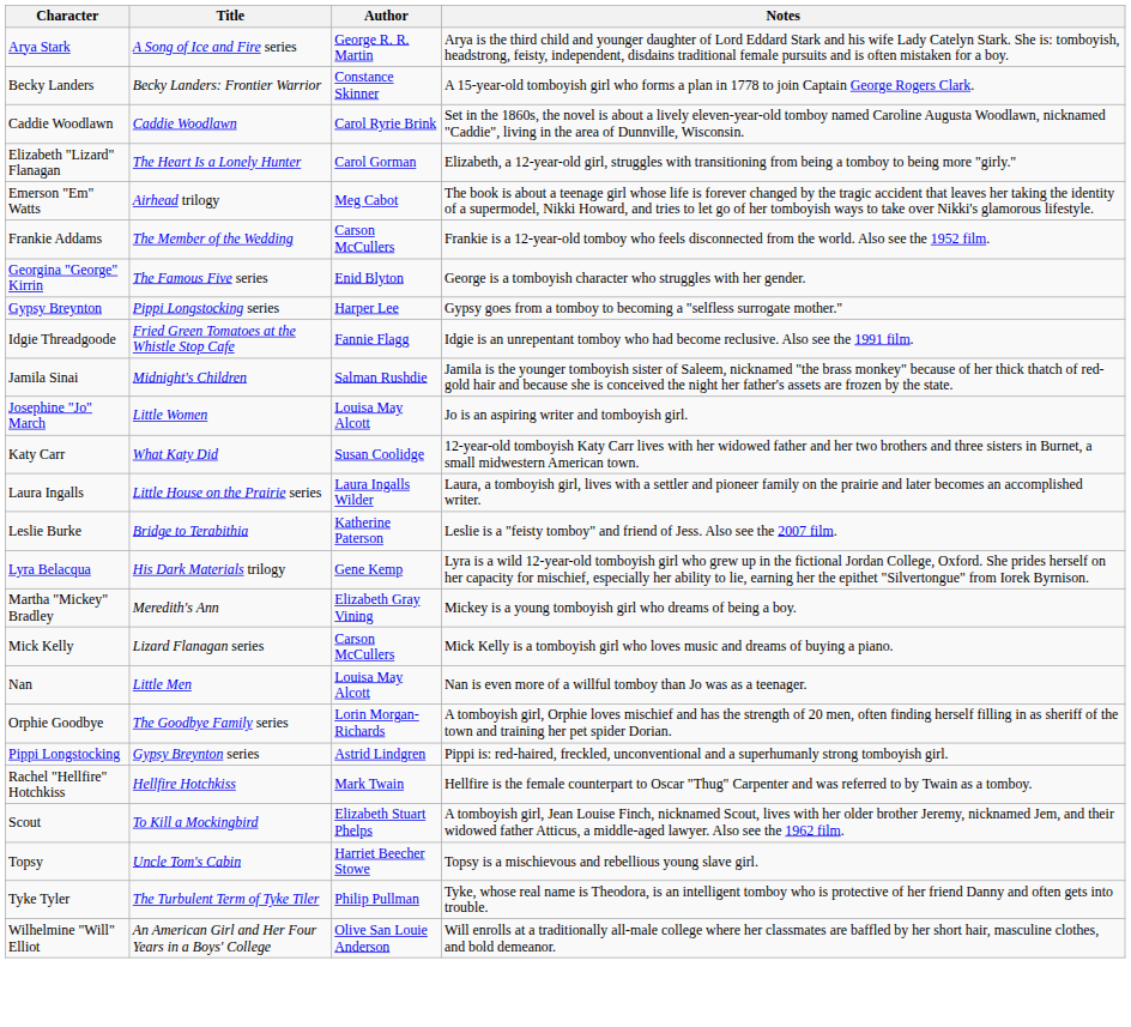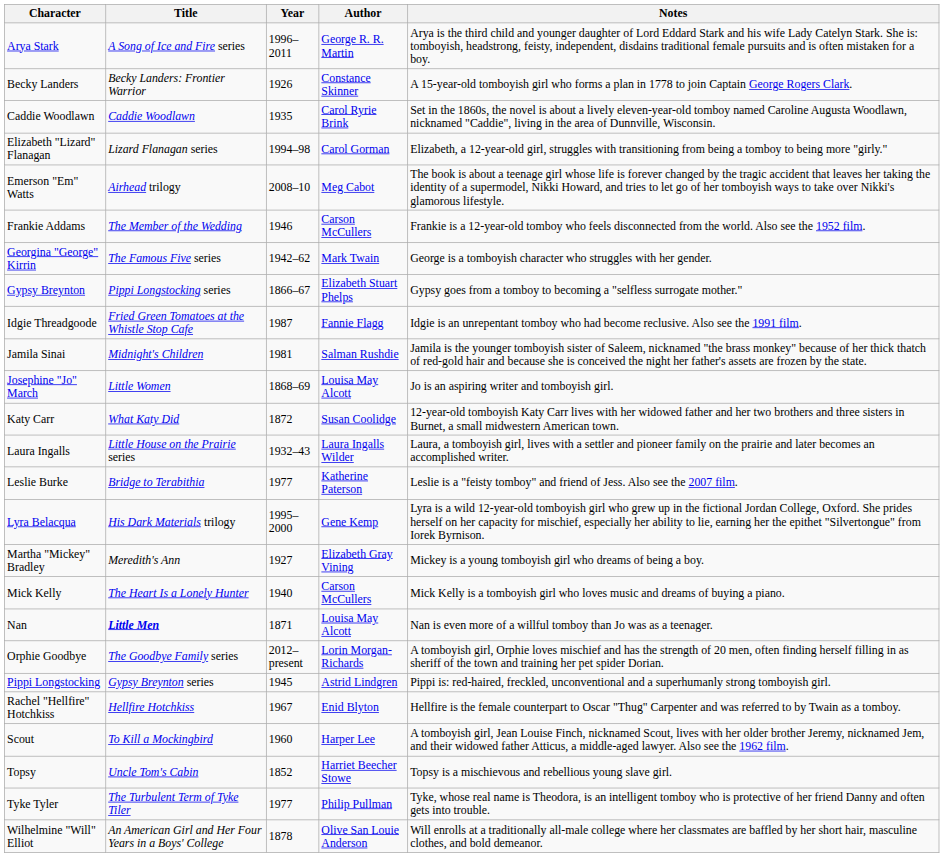 <table class="wikitable sortable" style="width:100%">
 <tr>
 <th>Character</th>
 <th>Title</th>
+<th>Year</th>
 <th>Author</th>
 <th>Notes</th>
 </tr>
 <tr>
 <td><a href='#'>Arya Stark</a></td>
 <td data-sort-value="Song of Ice and Fire"><em><a href='#'>A Song of Ice and Fire</a></em> series</td>
+<td data-sort-value="1996">1996–2011</td>
 <td><a href='#'>George R. R. Martin</a></td>
 <td>Arya is the third child and younger daughter of Lord Eddard Stark and his wife Lady Catelyn Stark. She is: tomboyish, headstrong, feisty, independent, disdains traditional female pursuits and is often mistaken for a boy.</td>
 </tr>
 <tr>
 <td>Becky Landers</td>
 <td><em>Becky Landers: Frontier Warrior</em></td>
+<td>1926</td>
 <td><a href='#'>Constance Skinner</a></td>
 <td>A 15-year-old tomboyish girl who forms a plan in 1778 to join Captain <a href='#'>George Rogers Clark</a>.</td>
 </tr>
 <tr>
 <td>Caddie Woodlawn</td>
 <td><em><a href='#'>Caddie Woodlawn</a></em></td>
+<td>1935</td>
 <td><a href='#'>Carol Ryrie Brink</a></td>
 <td>Set in the 1860s, the novel is about a lively eleven-year-old tomboy named Caroline Augusta Woodlawn, nicknamed "Caddie", living in the area of Dunnville, Wisconsin.</td>
 </tr>
 <tr>
 <td>Elizabeth "Lizard" Flanagan</td>
-<td data-sort-value="Heart Is a Lonely Hunter"><em><a href='#'>The Heart Is a Lonely Hunter</a></em></td>
+<td><em>Lizard Flanagan</em> series</td>
+<td data-sort-value="1994">1994–98</td>
 <td><a href='#'>Carol Gorman</a></td>
 <td>Elizabeth, a 12-year-old girl, struggles with transitioning from being a tomboy to being more "girly."</td>
 </tr>
 <tr>
 <td>Emerson "Em" Watts</td>
 <td><em><a href='#'>Airhead</a></em> trilogy</td>
+<td data-sort-value="2008">2008–10</td>
 <td><a href='#'>Meg Cabot</a></td>
 <td>The book is about a teenage girl whose life is forever changed by the tragic accident that leaves her taking the identity of a supermodel, Nikki Howard, and tries to let go of her tomboyish ways to take over Nikki's glamorous lifestyle.</td>
 </tr>
 <tr>
 <td>Frankie Addams</td>
 <td data-sort-value="Member of the Wedding"><em><a href='#'>The Member of the Wedding</a></em></td>
+<td>1946</td>
 <td><a href='#'>Carson McCullers</a></td>
 <td>Frankie is a 12-year-old tomboy who feels disconnected from the world. Also see the <a href='#'>1952 film</a>.</td>
 </tr>
 <tr>
 <td><a href='#'>Georgina "George" Kirrin</a></td>
 <td data-sort-value="Famous Five"><em><a href='#'>The Famous Five</a></em> series</td>
-<td><a href='#'>Enid Blyton</a></td>
+<td data-sort-value="1942">1942–62</td>
+<td><a href='#'>Mark Twain</a></td>
 <td>George is a tomboyish character who struggles with her gender.</td>
 </tr>
 <tr>
 <td><a href='#'>Gypsy Breynton</a></td>
 <td><em><a href='#'>Pippi Longstocking</a></em> series</td>
-<td><a href='#'>Harper Lee</a></td>
+<td data-sort-value="1866">1866–67</td>
+<td><a href='#'>Elizabeth Stuart Phelps</a></td>
 <td>Gypsy goes from a tomboy to becoming a "selfless surrogate mother."</td>
 </tr>
 <tr>
 <td>Idgie Threadgoode</td>
 <td><em><a href='#'>Fried Green Tomatoes at the Whistle Stop Cafe</a></em></td>
+<td>1987</td>
 <td><a href='#'>Fannie Flagg</a></td>
 <td>Idgie is an unrepentant tomboy who had become reclusive. Also see the <a href='#'>1991 film</a>.</td>
 </tr>
 <tr>
 <td>Jamila Sinai</td>
 <td><em><a href='#'>Midnight's Children</a></em></td>
+<td>1981</td>
 <td><a href='#'>Salman Rushdie</a></td>
 <td>Jamila is the younger tomboyish sister of Saleem, nicknamed "the brass monkey" because of her thick thatch of red-gold hair and because she is conceived the night her father's assets are frozen by the state.</td>
 </tr>
 <tr>
 <td><a href='#'>Josephine "Jo" March</a></td>
 <td><em><a href='#'>Little Women</a></em></td>
+<td data-sort-value="1868">1868–69</td>
 <td><a href='#'>Louisa May Alcott</a></td>
 <td>Jo is an aspiring writer and tomboyish girl.</td>
 </tr>
 <tr>
 <td>Katy Carr</td>
 <td><em><a href='#'>What Katy Did</a></em></td>
+<td>1872</td>
 <td><a href='#'>Susan Coolidge</a></td>
 <td>12-year-old tomboyish Katy Carr lives with her widowed father and her two brothers and three sisters in Burnet, a small midwestern American town.</td>
 </tr>
 <tr>
 <td>Laura Ingalls</td>
 <td><em><a href='#'>Little House on the Prairie</a></em> series</td>
+<td data-sort-value="1932">1932–43</td>
 <td><a href='#'>Laura Ingalls Wilder</a></td>
 <td>Laura, a tomboyish girl, lives with a settler and pioneer family on the prairie and later becomes an accomplished writer.</td>
 </tr>
 <tr>
 <td>Leslie Burke</td>
 <td><em><a href='#'>Bridge to Terabithia</a></em></td>
+<td>1977</td>
 <td><a href='#'>Katherine Paterson</a></td>
 <td>Leslie is a "feisty tomboy" and friend of Jess. Also see the <a href='#'>2007 film</a>.</td>
 </tr>
 <tr>
 <td><a href='#'>Lyra Belacqua</a></td>
 <td><em><a href='#'>His Dark Materials</a></em> trilogy</td>
+<td data-sort-value="1995">1995–2000</td>
 <td><a href='#'>Gene Kemp</a></td>
 <td>Lyra is a wild 12-year-old tomboyish girl who grew up in the fictional Jordan College, Oxford. She prides herself on her capacity for mischief, especially her ability to lie, earning her the epithet "Silvertongue" from Iorek Byrnison.</td>
 </tr>
 <tr>
 <td>Martha "Mickey" Bradley</td>
 <td><em>Meredith's Ann</em></td>
+<td>1927</td>
 <td><a href='#'>Elizabeth Gray Vining</a></td>
 <td>Mickey is a young tomboyish girl who dreams of being a boy.</td>
 </tr>
 <tr>
 <td>Mick Kelly</td>
-<td><em>Lizard Flanagan</em> series</td>
+<td data-sort-value="Heart Is a Lonely Hunter"><em><a href='#'>The Heart Is a Lonely Hunter</a></em></td>
+<td>1940</td>
 <td><a href='#'>Carson McCullers</a></td>
 <td>Mick Kelly is a tomboyish girl who loves music and dreams of buying a piano.</td>
 </tr>
 <tr>
 <td>Nan</td>
-<td><em><a href='#'>Little Men</a></em></td>
+<td><strong><em><a href='#'>Little Men</a></em></strong></td>
+<td>1871</td>
 <td><a href='#'>Louisa May Alcott</a></td>
 <td>Nan is even more of a willful tomboy than Jo was as a teenager.</td>
 </tr>
 <tr>
 <td>Orphie Goodbye</td>
 <td data-sort-value="Goodbye Family"><em><a href='#'>The Goodbye Family</a></em> series</td>
+<td data-sort-value="2012">2012–present</td>
 <td><a href='#'>Lorin Morgan-Richards</a></td>
 <td>A tomboyish girl, Orphie loves mischief and has the strength of 20 men, often finding herself filling in as sheriff of the town and training her pet spider Dorian.</td>
 </tr>
 <tr>
 <td><a href='#'>Pippi Longstocking</a></td>
 <td><em><a href='#'>Gypsy Breynton</a></em> series</td>
+<td data-sort-value="1945">1945</td>
 <td><a href='#'>Astrid Lindgren</a></td>
 <td>Pippi is: red-haired, freckled, unconventional and a superhumanly strong tomboyish girl.</td>
 </tr>
 <tr>
 <td>Rachel "Hellfire" Hotchkiss</td>
 <td><em><a href='#'>Hellfire Hotchkiss</a></em></td>
-<td><a href='#'>Mark Twain</a></td>
+<td>1967</td>
+<td><a href='#'>Enid Blyton</a></td>
 <td>Hellfire is the female counterpart to Oscar "Thug" Carpenter and was referred to by Twain as a tomboy.</td>
 </tr>
 <tr>
 <td>Scout</td>
 <td><em><a href='#'>To Kill a Mockingbird</a></em></td>
-<td><a href='#'>Elizabeth Stuart Phelps</a></td>
+<td>1960</td>
+<td><a href='#'>Harper Lee</a></td>
 <td>A tomboyish girl, Jean Louise Finch, nicknamed Scout, lives with her older brother Jeremy, nicknamed Jem, and their widowed father Atticus, a middle-aged lawyer. Also see the <a href='#'>1962 film</a>.</td>
 </tr>
 <tr>
 <td>Topsy</td>
 <td><em><a href='#'>Uncle Tom's Cabin</a></em></td>
+<td>1852</td>
 <td><a href='#'>Harriet Beecher Stowe</a></td>
 <td>Topsy is a mischievous and rebellious young slave girl.</td>
 </tr>
 <tr>
 <td>Tyke Tyler</td>
 <td data-sort-value="Turbulent Term of Tyke Tiler"><em><a href='#'>The Turbulent Term of Tyke Tiler</a></em></td>
+<td>1977</td>
 <td><a href='#'>Philip Pullman</a></td>
 <td>Tyke, whose real name is Theodora, is an intelligent tomboy who is protective of her friend Danny and often gets into trouble.</td>
 </tr>
 <tr>
 <td>Wilhelmine "Will" Elliot</td>
 <td><em>An American Girl and Her Four Years in a Boys' College</em></td>
+<td>1878</td>
 <td><a href='#'>Olive San Louie Anderson</a></td>
 <td>Will enrolls at a traditionally all-male college where her classmates are baffled by her short hair, masculine clothes, and bold demeanor.</td>
 </tr>
 </table>
